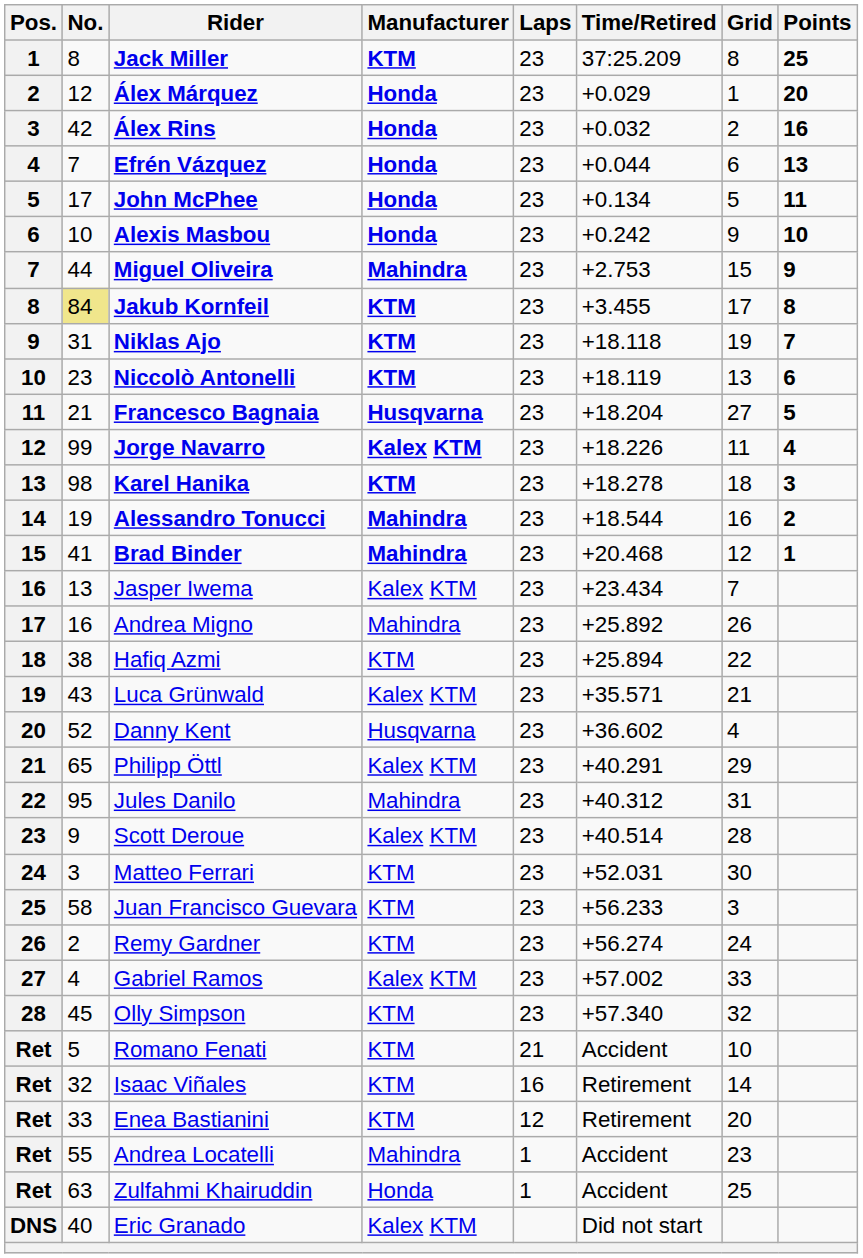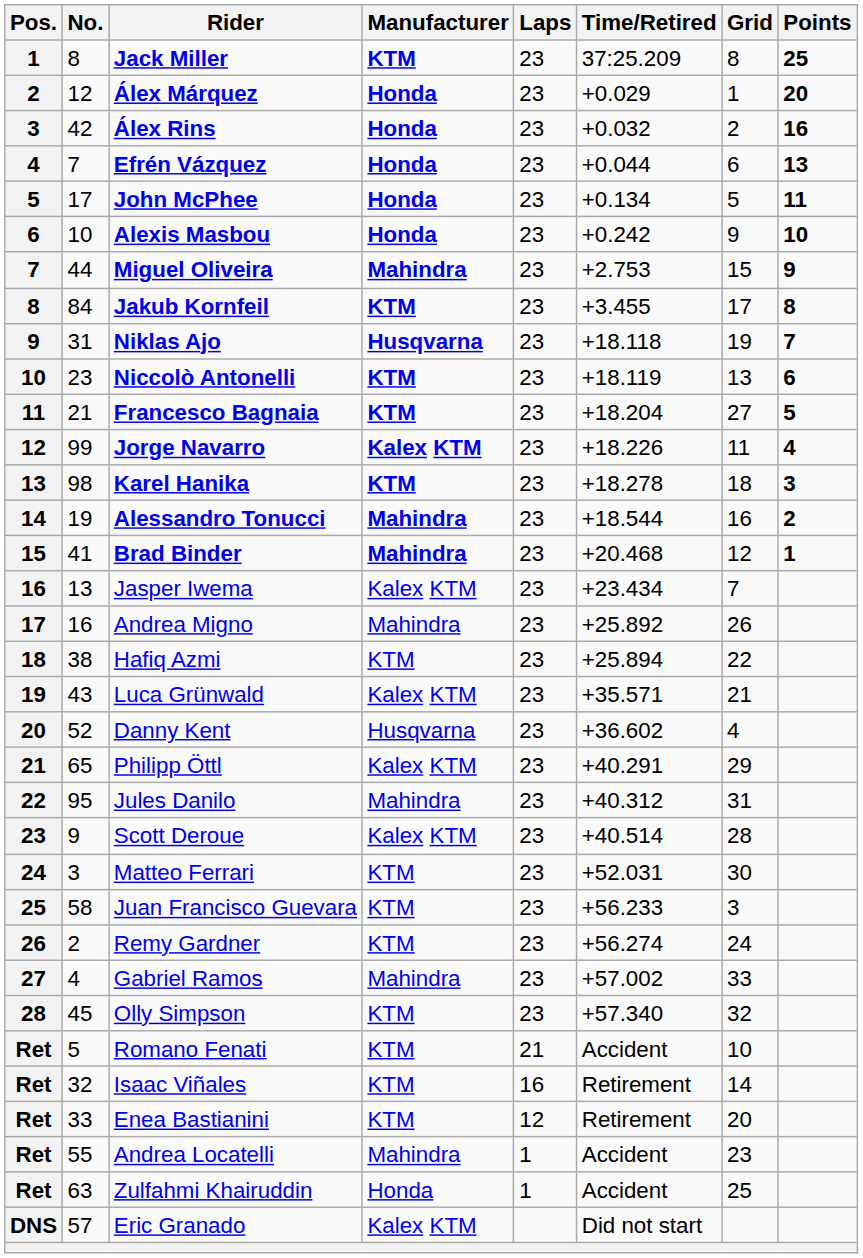 <table class="wikitable" style="font-size: 95%;">
 <tr>
 <th>Pos.</th>
 <th>No.</th>
 <th>Rider</th>
 <th>Manufacturer</th>
 <th>Laps</th>
 <th>Time/Retired</th>
 <th>Grid</th>
 <th>Points</th>
 </tr>
 <tr>
 <th>1</th>
 <td>8</td>
 <td> <strong><a href='#'>Jack Miller</a></strong></td>
 <td><strong><a href='#'>KTM</a></strong></td>
 <td>23</td>
 <td>37:25.209</td>
 <td>8</td>
 <td><strong>25</strong></td>
 </tr>
 <tr>
 <th>2</th>
 <td>12</td>
 <td> <strong><a href='#'>Álex Márquez</a></strong></td>
 <td><strong><a href='#'>Honda</a></strong></td>
 <td>23</td>
 <td>+0.029</td>
 <td>1</td>
 <td><strong>20</strong></td>
 </tr>
 <tr>
 <th>3</th>
 <td>42</td>
 <td> <strong><a href='#'>Álex Rins</a></strong></td>
 <td><strong><a href='#'>Honda</a></strong></td>
 <td>23</td>
 <td>+0.032</td>
 <td>2</td>
 <td><strong>16</strong></td>
 </tr>
 <tr>
 <th>4</th>
 <td>7</td>
 <td> <strong><a href='#'>Efrén Vázquez</a></strong></td>
 <td><strong><a href='#'>Honda</a></strong></td>
 <td>23</td>
 <td>+0.044</td>
 <td>6</td>
 <td><strong>13</strong></td>
 </tr>
 <tr>
 <th>5</th>
 <td>17</td>
 <td> <strong><a href='#'>John McPhee</a></strong></td>
 <td><strong><a href='#'>Honda</a></strong></td>
 <td>23</td>
 <td>+0.134</td>
 <td>5</td>
 <td><strong>11</strong></td>
 </tr>
 <tr>
 <th>6</th>
 <td>10</td>
 <td> <strong><a href='#'>Alexis Masbou</a></strong></td>
 <td><strong><a href='#'>Honda</a></strong></td>
 <td>23</td>
 <td>+0.242</td>
 <td>9</td>
 <td><strong>10</strong></td>
 </tr>
 <tr>
 <th>7</th>
 <td>44</td>
 <td> <strong><a href='#'>Miguel Oliveira</a></strong></td>
 <td><strong><a href='#'>Mahindra</a></strong></td>
 <td>23</td>
 <td>+2.753</td>
 <td>15</td>
 <td><strong>9</strong></td>
 </tr>
 <tr>
 <th>8</th>
-<td style="background: khaki;">84</td>
+<td>84</td>
 <td> <strong><a href='#'>Jakub Kornfeil</a></strong></td>
 <td><strong><a href='#'>KTM</a></strong></td>
 <td>23</td>
 <td>+3.455</td>
 <td>17</td>
 <td><strong>8</strong></td>
 </tr>
 <tr>
 <th>9</th>
 <td>31</td>
 <td> <strong><a href='#'>Niklas Ajo</a></strong></td>
-<td><strong><a href='#'>KTM</a></strong></td>
+<td><strong><a href='#'>Husqvarna</a></strong></td>
 <td>23</td>
 <td>+18.118</td>
 <td>19</td>
 <td><strong>7</strong></td>
 </tr>
 <tr>
 <th>10</th>
 <td>23</td>
 <td> <strong><a href='#'>Niccolò Antonelli</a></strong></td>
 <td><strong><a href='#'>KTM</a></strong></td>
 <td>23</td>
 <td>+18.119</td>
 <td>13</td>
 <td><strong>6</strong></td>
 </tr>
 <tr>
 <th>11</th>
 <td>21</td>
 <td> <strong><a href='#'>Francesco Bagnaia</a></strong></td>
-<td><strong><a href='#'>Husqvarna</a></strong></td>
+<td><strong><a href='#'>KTM</a></strong></td>
 <td>23</td>
 <td>+18.204</td>
 <td>27</td>
 <td><strong>5</strong></td>
 </tr>
 <tr>
 <th>12</th>
 <td>99</td>
 <td> <strong><a href='#'>Jorge Navarro</a></strong></td>
 <td><strong><a href='#'>Kalex</a> <a href='#'>KTM</a></strong></td>
 <td>23</td>
 <td>+18.226</td>
 <td>11</td>
 <td><strong>4</strong></td>
 </tr>
 <tr>
 <th>13</th>
 <td>98</td>
 <td> <strong><a href='#'>Karel Hanika</a></strong></td>
 <td><strong><a href='#'>KTM</a></strong></td>
 <td>23</td>
 <td>+18.278</td>
 <td>18</td>
 <td><strong>3</strong></td>
 </tr>
 <tr>
 <th>14</th>
 <td>19</td>
 <td> <strong><a href='#'>Alessandro Tonucci</a></strong></td>
 <td><strong><a href='#'>Mahindra</a></strong></td>
 <td>23</td>
 <td>+18.544</td>
 <td>16</td>
 <td><strong>2</strong></td>
 </tr>
 <tr>
 <th>15</th>
 <td>41</td>
 <td> <strong><a href='#'>Brad Binder</a></strong></td>
 <td><strong><a href='#'>Mahindra</a></strong></td>
 <td>23</td>
 <td>+20.468</td>
 <td>12</td>
 <td><strong>1</strong></td>
 </tr>
 <tr>
 <th>16</th>
 <td>13</td>
 <td> <a href='#'>Jasper Iwema</a></td>
 <td><a href='#'>Kalex</a> <a href='#'>KTM</a></td>
 <td>23</td>
 <td>+23.434</td>
 <td>7</td>
 <td></td>
 </tr>
 <tr>
 <th>17</th>
 <td>16</td>
 <td> <a href='#'>Andrea Migno</a></td>
 <td><a href='#'>Mahindra</a></td>
 <td>23</td>
 <td>+25.892</td>
 <td>26</td>
 <td></td>
 </tr>
 <tr>
 <th>18</th>
 <td>38</td>
 <td> <a href='#'>Hafiq Azmi</a></td>
 <td><a href='#'>KTM</a></td>
 <td>23</td>
 <td>+25.894</td>
 <td>22</td>
 <td></td>
 </tr>
 <tr>
 <th>19</th>
 <td>43</td>
 <td> <a href='#'>Luca Grünwald</a></td>
 <td><a href='#'>Kalex</a> <a href='#'>KTM</a></td>
 <td>23</td>
 <td>+35.571</td>
 <td>21</td>
 <td></td>
 </tr>
 <tr>
 <th>20</th>
 <td>52</td>
 <td> <a href='#'>Danny Kent</a></td>
 <td><a href='#'>Husqvarna</a></td>
 <td>23</td>
 <td>+36.602</td>
 <td>4</td>
 <td></td>
 </tr>
 <tr>
 <th>21</th>
 <td>65</td>
 <td> <a href='#'>Philipp Öttl</a></td>
 <td><a href='#'>Kalex</a> <a href='#'>KTM</a></td>
 <td>23</td>
 <td>+40.291</td>
 <td>29</td>
 <td></td>
 </tr>
 <tr>
 <th>22</th>
 <td>95</td>
 <td> <a href='#'>Jules Danilo</a></td>
 <td><a href='#'>Mahindra</a></td>
 <td>23</td>
 <td>+40.312</td>
 <td>31</td>
 <td></td>
 </tr>
 <tr>
 <th>23</th>
 <td>9</td>
 <td> <a href='#'>Scott Deroue</a></td>
 <td><a href='#'>Kalex</a> <a href='#'>KTM</a></td>
 <td>23</td>
 <td>+40.514</td>
 <td>28</td>
 <td></td>
 </tr>
 <tr>
 <th>24</th>
 <td>3</td>
 <td> <a href='#'>Matteo Ferrari</a></td>
 <td><a href='#'>KTM</a></td>
 <td>23</td>
 <td>+52.031</td>
 <td>30</td>
 <td></td>
 </tr>
 <tr>
 <th>25</th>
 <td>58</td>
 <td> <a href='#'>Juan Francisco Guevara</a></td>
 <td><a href='#'>KTM</a></td>
 <td>23</td>
 <td>+56.233</td>
 <td>3</td>
 <td></td>
 </tr>
 <tr>
 <th>26</th>
 <td>2</td>
 <td> <a href='#'>Remy Gardner</a></td>
 <td><a href='#'>KTM</a></td>
 <td>23</td>
 <td>+56.274</td>
 <td>24</td>
 <td></td>
 </tr>
 <tr>
 <th>27</th>
 <td>4</td>
 <td> <a href='#'>Gabriel Ramos</a></td>
-<td><a href='#'>Kalex</a> <a href='#'>KTM</a></td>
+<td><a href='#'>Mahindra</a></td>
 <td>23</td>
 <td>+57.002</td>
 <td>33</td>
 <td></td>
 </tr>
 <tr>
 <th>28</th>
 <td>45</td>
 <td> <a href='#'>Olly Simpson</a></td>
 <td><a href='#'>KTM</a></td>
 <td>23</td>
 <td>+57.340</td>
 <td>32</td>
 <td></td>
 </tr>
 <tr>
 <th>Ret</th>
 <td>5</td>
 <td> <a href='#'>Romano Fenati</a></td>
 <td><a href='#'>KTM</a></td>
 <td>21</td>
 <td>Accident</td>
 <td>10</td>
 <td></td>
 </tr>
 <tr>
 <th>Ret</th>
 <td>32</td>
 <td> <a href='#'>Isaac Viñales</a></td>
 <td><a href='#'>KTM</a></td>
 <td>16</td>
 <td>Retirement</td>
 <td>14</td>
 <td></td>
 </tr>
 <tr>
 <th>Ret</th>
 <td>33</td>
 <td> <a href='#'>Enea Bastianini</a></td>
 <td><a href='#'>KTM</a></td>
 <td>12</td>
 <td>Retirement</td>
 <td>20</td>
 <td></td>
 </tr>
 <tr>
 <th>Ret</th>
 <td>55</td>
 <td> <a href='#'>Andrea Locatelli</a></td>
 <td><a href='#'>Mahindra</a></td>
 <td>1</td>
 <td>Accident</td>
 <td>23</td>
 <td></td>
 </tr>
 <tr>
 <th>Ret</th>
 <td>63</td>
 <td> <a href='#'>Zulfahmi Khairuddin</a></td>
 <td><a href='#'>Honda</a></td>
 <td>1</td>
 <td>Accident</td>
 <td>25</td>
 <td></td>
 </tr>
 <tr>
 <th>DNS</th>
-<td>40</td>
+<td>57</td>
 <td> <a href='#'>Eric Granado</a></td>
 <td><a href='#'>Kalex</a> <a href='#'>KTM</a></td>
 <td></td>
 <td>Did not start</td>
 <td></td>
 <td></td>
 </tr>
 <tr>
 <th colspan=8></th>
 </tr>
 </table>
